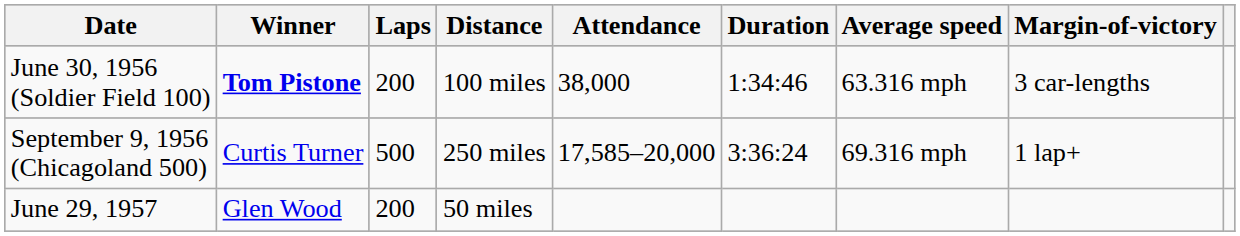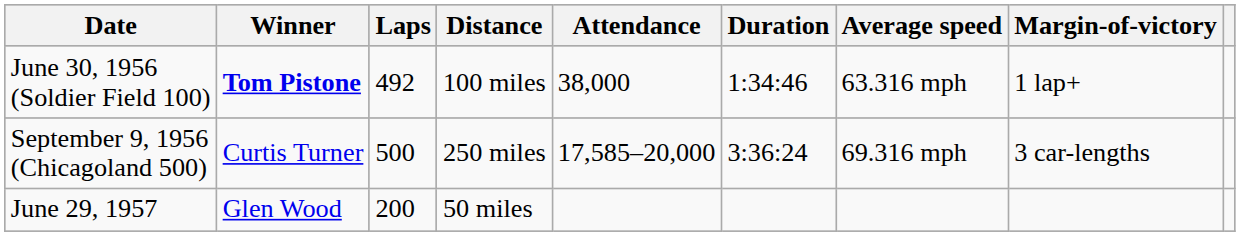 <table class="wikitable">
 <tr>
 <th>Date</th>
 <th>Winner</th>
 <th>Laps</th>
 <th>Distance</th>
 <th>Attendance</th>
 <th>Duration</th>
 <th>Average speed</th>
 <th>Margin-of-victory</th>
 <th></th>
 </tr>
 <tr>
 <td>June 30, 1956<br>(Soldier Field 100)</td>
 <td><strong><a href='#'>Tom Pistone</a></strong></td>
-<td>200</td>
+<td>492</td>
 <td>100 miles</td>
 <td>38,000</td>
 <td>1:34:46</td>
 <td>63.316 mph</td>
-<td>3 car-lengths</td>
+<td>1 lap+</td>
 <td></td>
 </tr>
 <tr>
 <td>September 9, 1956<br>(Chicagoland 500)</td>
 <td><a href='#'>Curtis Turner</a></td>
 <td>500</td>
 <td>250 miles</td>
 <td>17,585–20,000</td>
 <td>3:36:24</td>
 <td>69.316 mph</td>
-<td>1 lap+</td>
+<td>3 car-lengths</td>
 <td></td>
 </tr>
 <tr>
 <td>June 29, 1957</td>
 <td><a href='#'>Glen Wood</a></td>
 <td>200</td>
 <td>50 miles</td>
 <td></td>
 <td></td>
 <td></td>
 <td></td>
 <td></td>
 </tr>
 </table>
